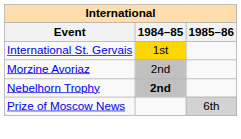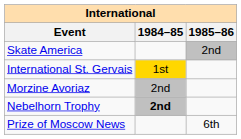 <table class="wikitable" style="text-align:center">
 <tr>
 <th style="background-color: #ffdead; " colspan=3 align=center>International</th>
 </tr>
 <tr>
 <th>Event</th>
 <th>1984–85</th>
 <th>1985–86</th>
+</tr>
+<tr>
+<td align=left><a href='#'>Skate America</a></td>
+<td></td>
+<td bgcolor=silver>2nd</td>
 </tr>
 <tr>
 <td align=left><a href='#'>International St. Gervais</a></td>
 <td bgcolor=gold>1st</td>
 <td></td>
 </tr>
 <tr>
 <td align=left><a href='#'>Morzine Avoriaz</a></td>
 <td bgcolor=silver>2nd</td>
 <td></td>
 </tr>
 <tr>
 <td align=left><a href='#'>Nebelhorn Trophy</a></td>
 <td bgcolor=silver><strong>2nd</strong></td>
 <td></td>
 </tr>
 <tr>
 <td align=left><a href='#'>Prize of Moscow News</a></td>
 <td></td>
-<td style="background: lightgrey;">6th</td>
+<td>6th</td>
 </tr>
 </table>
